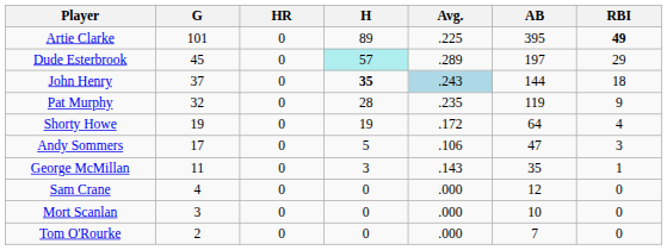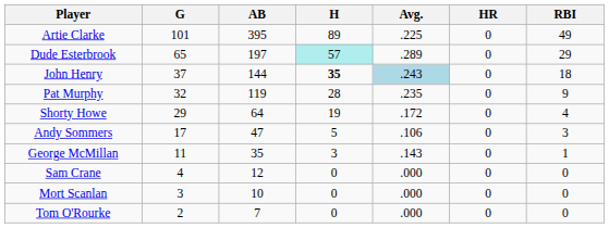 <table class="wikitable sortable">
 <tr>
 <th bgcolor="#DDDDFF" width="16%">Player</th>
 <th bgcolor="#DDDDFF" width="9%">G</th>
-<th bgcolor="#DDDDFF" width="9%">HR</th>
+<th bgcolor="#DDDDFF" width="9%">AB</th>
 <th bgcolor="#DDDDFF" width="9%">H</th>
 <th bgcolor="#DDDDFF" width="9%">Avg.</th>
-<th bgcolor="#DDDDFF" width="9%">AB</th>
+<th bgcolor="#DDDDFF" width="9%">HR</th>
 <th bgcolor="#DDDDFF" width="9%">RBI</th>
 </tr>
 <tr align="center">
 <td><a href='#'>Artie Clarke</a></td>
 <td>101</td>
-<td>0</td>
+<td>395</td>
 <td>89</td>
 <td>.225</td>
-<td>395</td>
-<td><strong>49</strong></td>
+<td>0</td>
+<td>49</td>
 </tr>
 <tr align=center>
 <td><a href='#'>Dude Esterbrook</a></td>
-<td>45</td>
-<td>0</td>
+<td>65</td>
+<td>197</td>
 <td style="background: paleturquoise;">57</td>
 <td>.289</td>
-<td>197</td>
+<td>0</td>
 <td>29</td>
 </tr>
 <tr align=center>
 <td><a href='#'>John Henry</a></td>
 <td>37</td>
-<td>0</td>
+<td>144</td>
 <td><strong>35</strong></td>
 <td style="background: lightblue;">.243</td>
-<td>144</td>
+<td>0</td>
 <td>18</td>
 </tr>
 <tr align=center>
 <td><a href='#'>Pat Murphy</a></td>
 <td>32</td>
-<td>0</td>
+<td>119</td>
 <td>28</td>
 <td>.235</td>
-<td>119</td>
+<td>0</td>
 <td>9</td>
 </tr>
 <tr align=center>
 <td><a href='#'>Shorty Howe</a></td>
-<td>19</td>
-<td>0</td>
+<td>29</td>
+<td>64</td>
 <td>19</td>
 <td>.172</td>
-<td>64</td>
+<td>0</td>
 <td>4</td>
 </tr>
 <tr align=center>
 <td><a href='#'>Andy Sommers</a></td>
 <td>17</td>
-<td>0</td>
+<td>47</td>
 <td>5</td>
 <td>.106</td>
-<td>47</td>
+<td>0</td>
 <td>3</td>
 </tr>
 <tr align=center>
 <td><a href='#'>George McMillan</a></td>
 <td>11</td>
-<td>0</td>
+<td>35</td>
 <td>3</td>
 <td>.143</td>
-<td>35</td>
+<td>0</td>
 <td>1</td>
 </tr>
 <tr align=center>
 <td><a href='#'>Sam Crane</a></td>
 <td>4</td>
-<td>0</td>
+<td>12</td>
 <td>0</td>
 <td>.000</td>
-<td>12</td>
+<td>0</td>
 <td>0</td>
 </tr>
 <tr align=center>
 <td><a href='#'>Mort Scanlan</a></td>
 <td>3</td>
-<td>0</td>
+<td>10</td>
 <td>0</td>
 <td>.000</td>
-<td>10</td>
+<td>0</td>
 <td>0</td>
 </tr>
 <tr align=center>
 <td><a href='#'>Tom O'Rourke</a></td>
 <td>2</td>
-<td>0</td>
+<td>7</td>
 <td>0</td>
 <td>.000</td>
-<td>7</td>
+<td>0</td>
 <td>0</td>
 </tr>
 </table>
